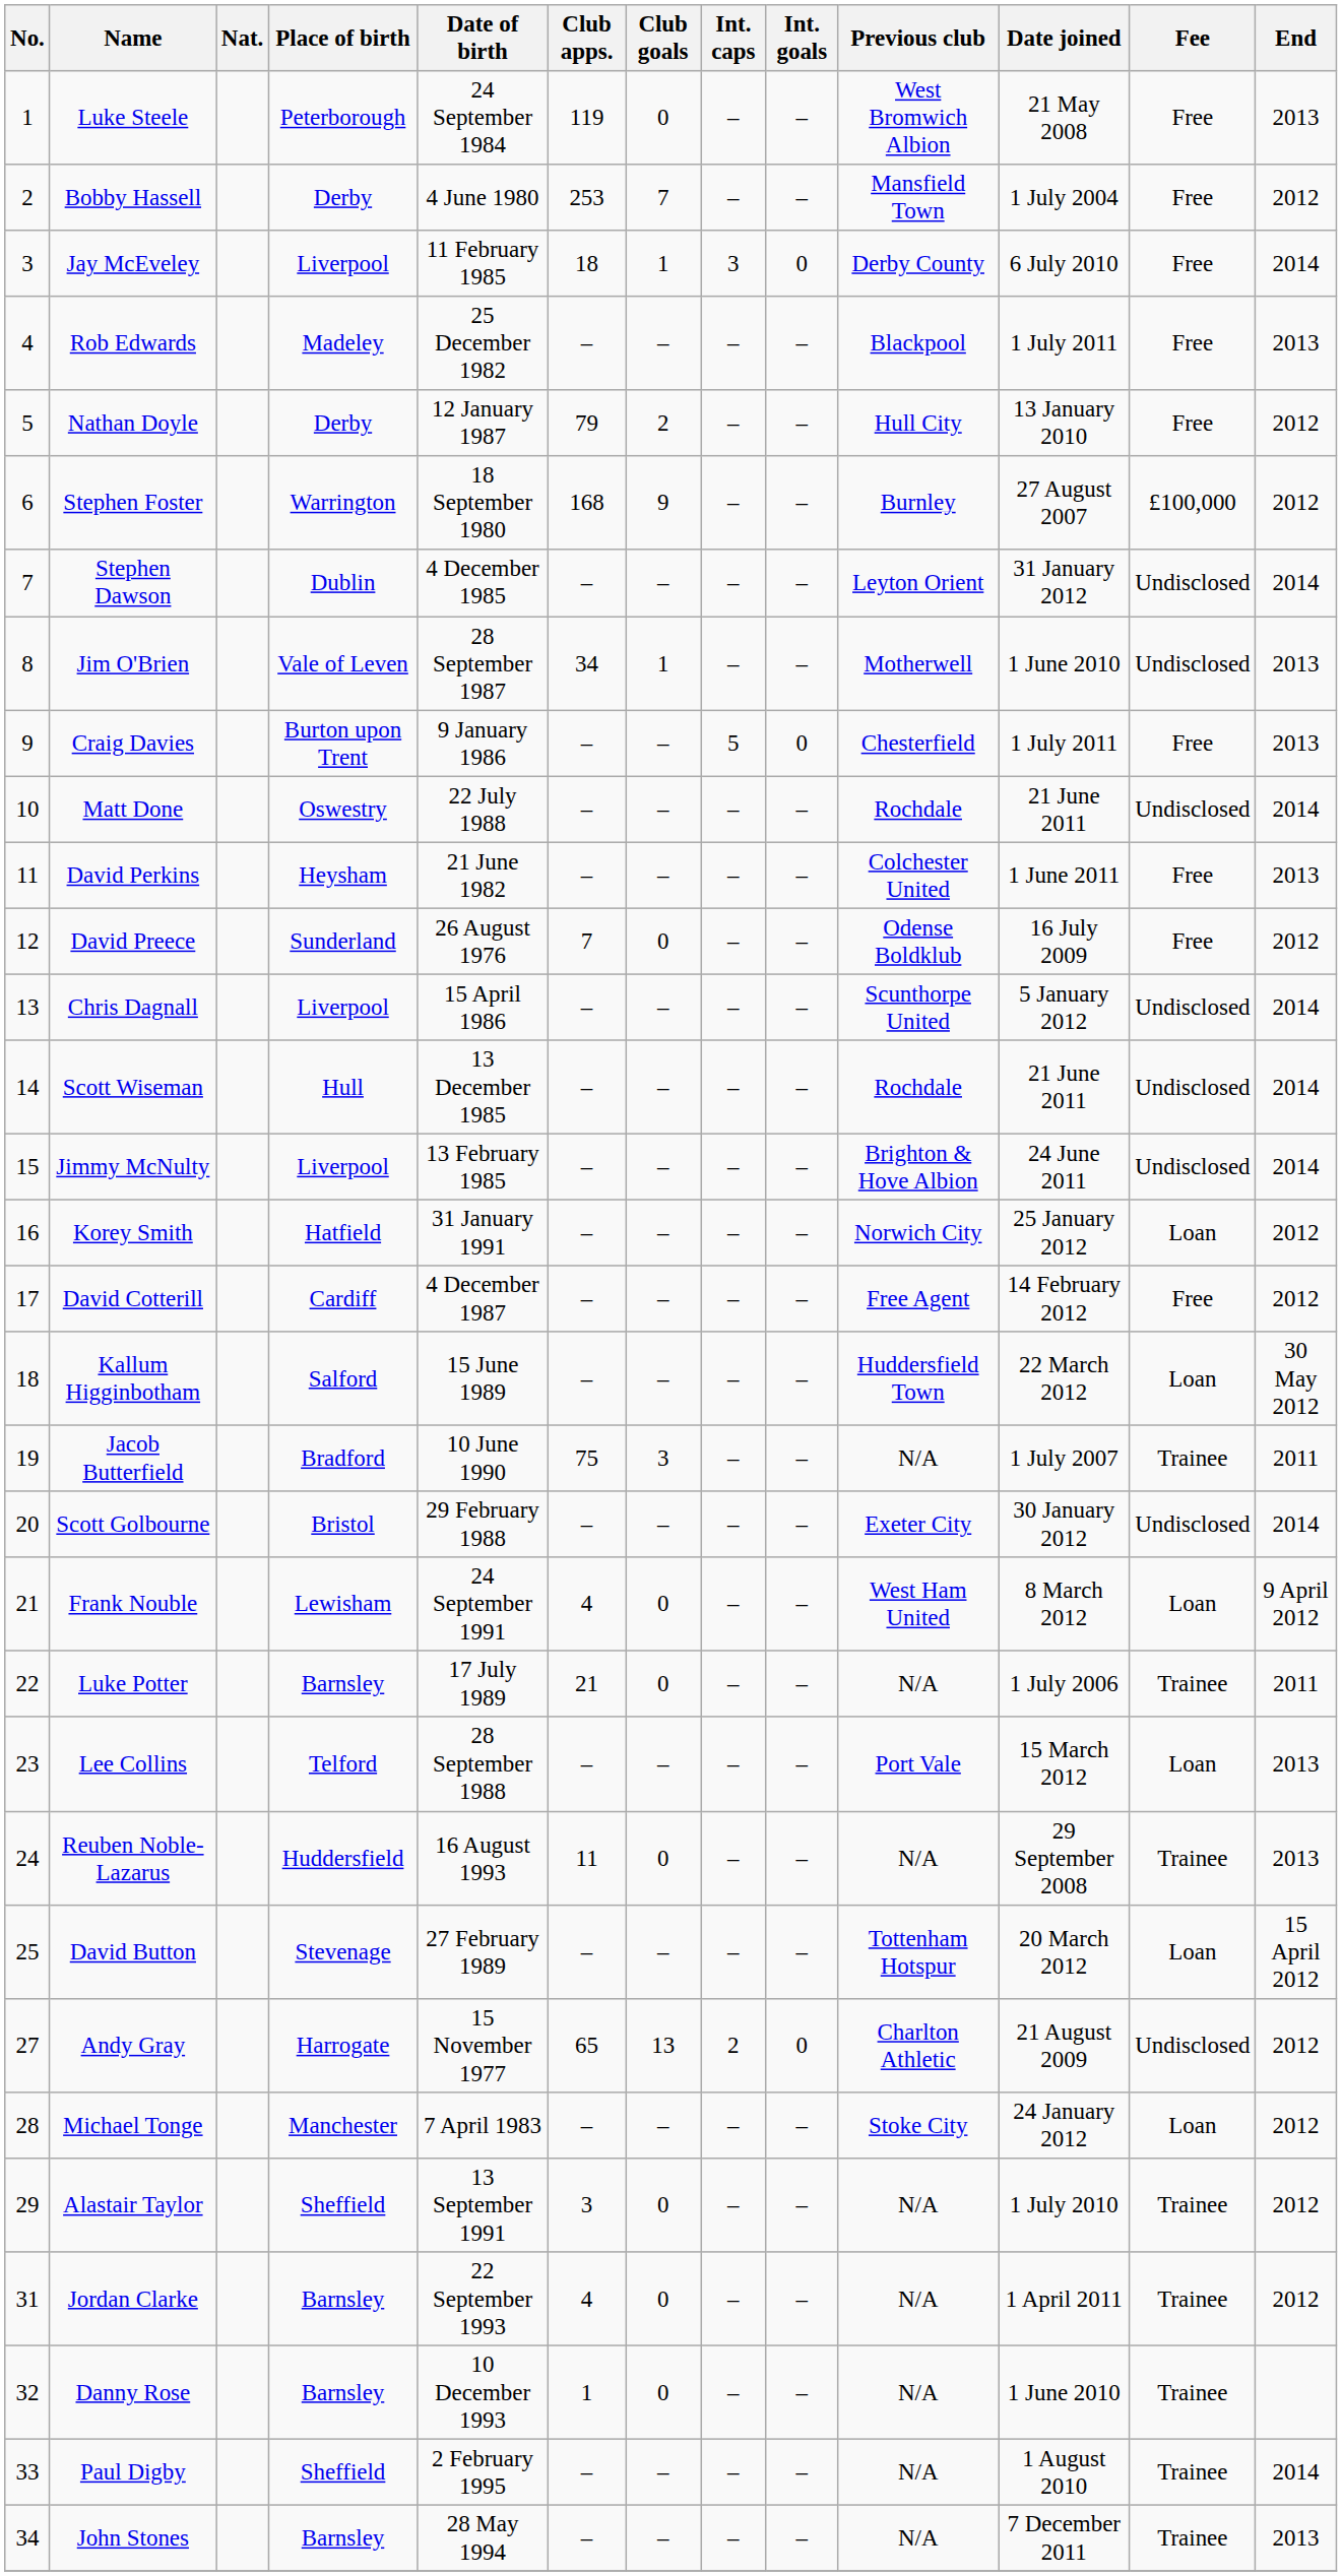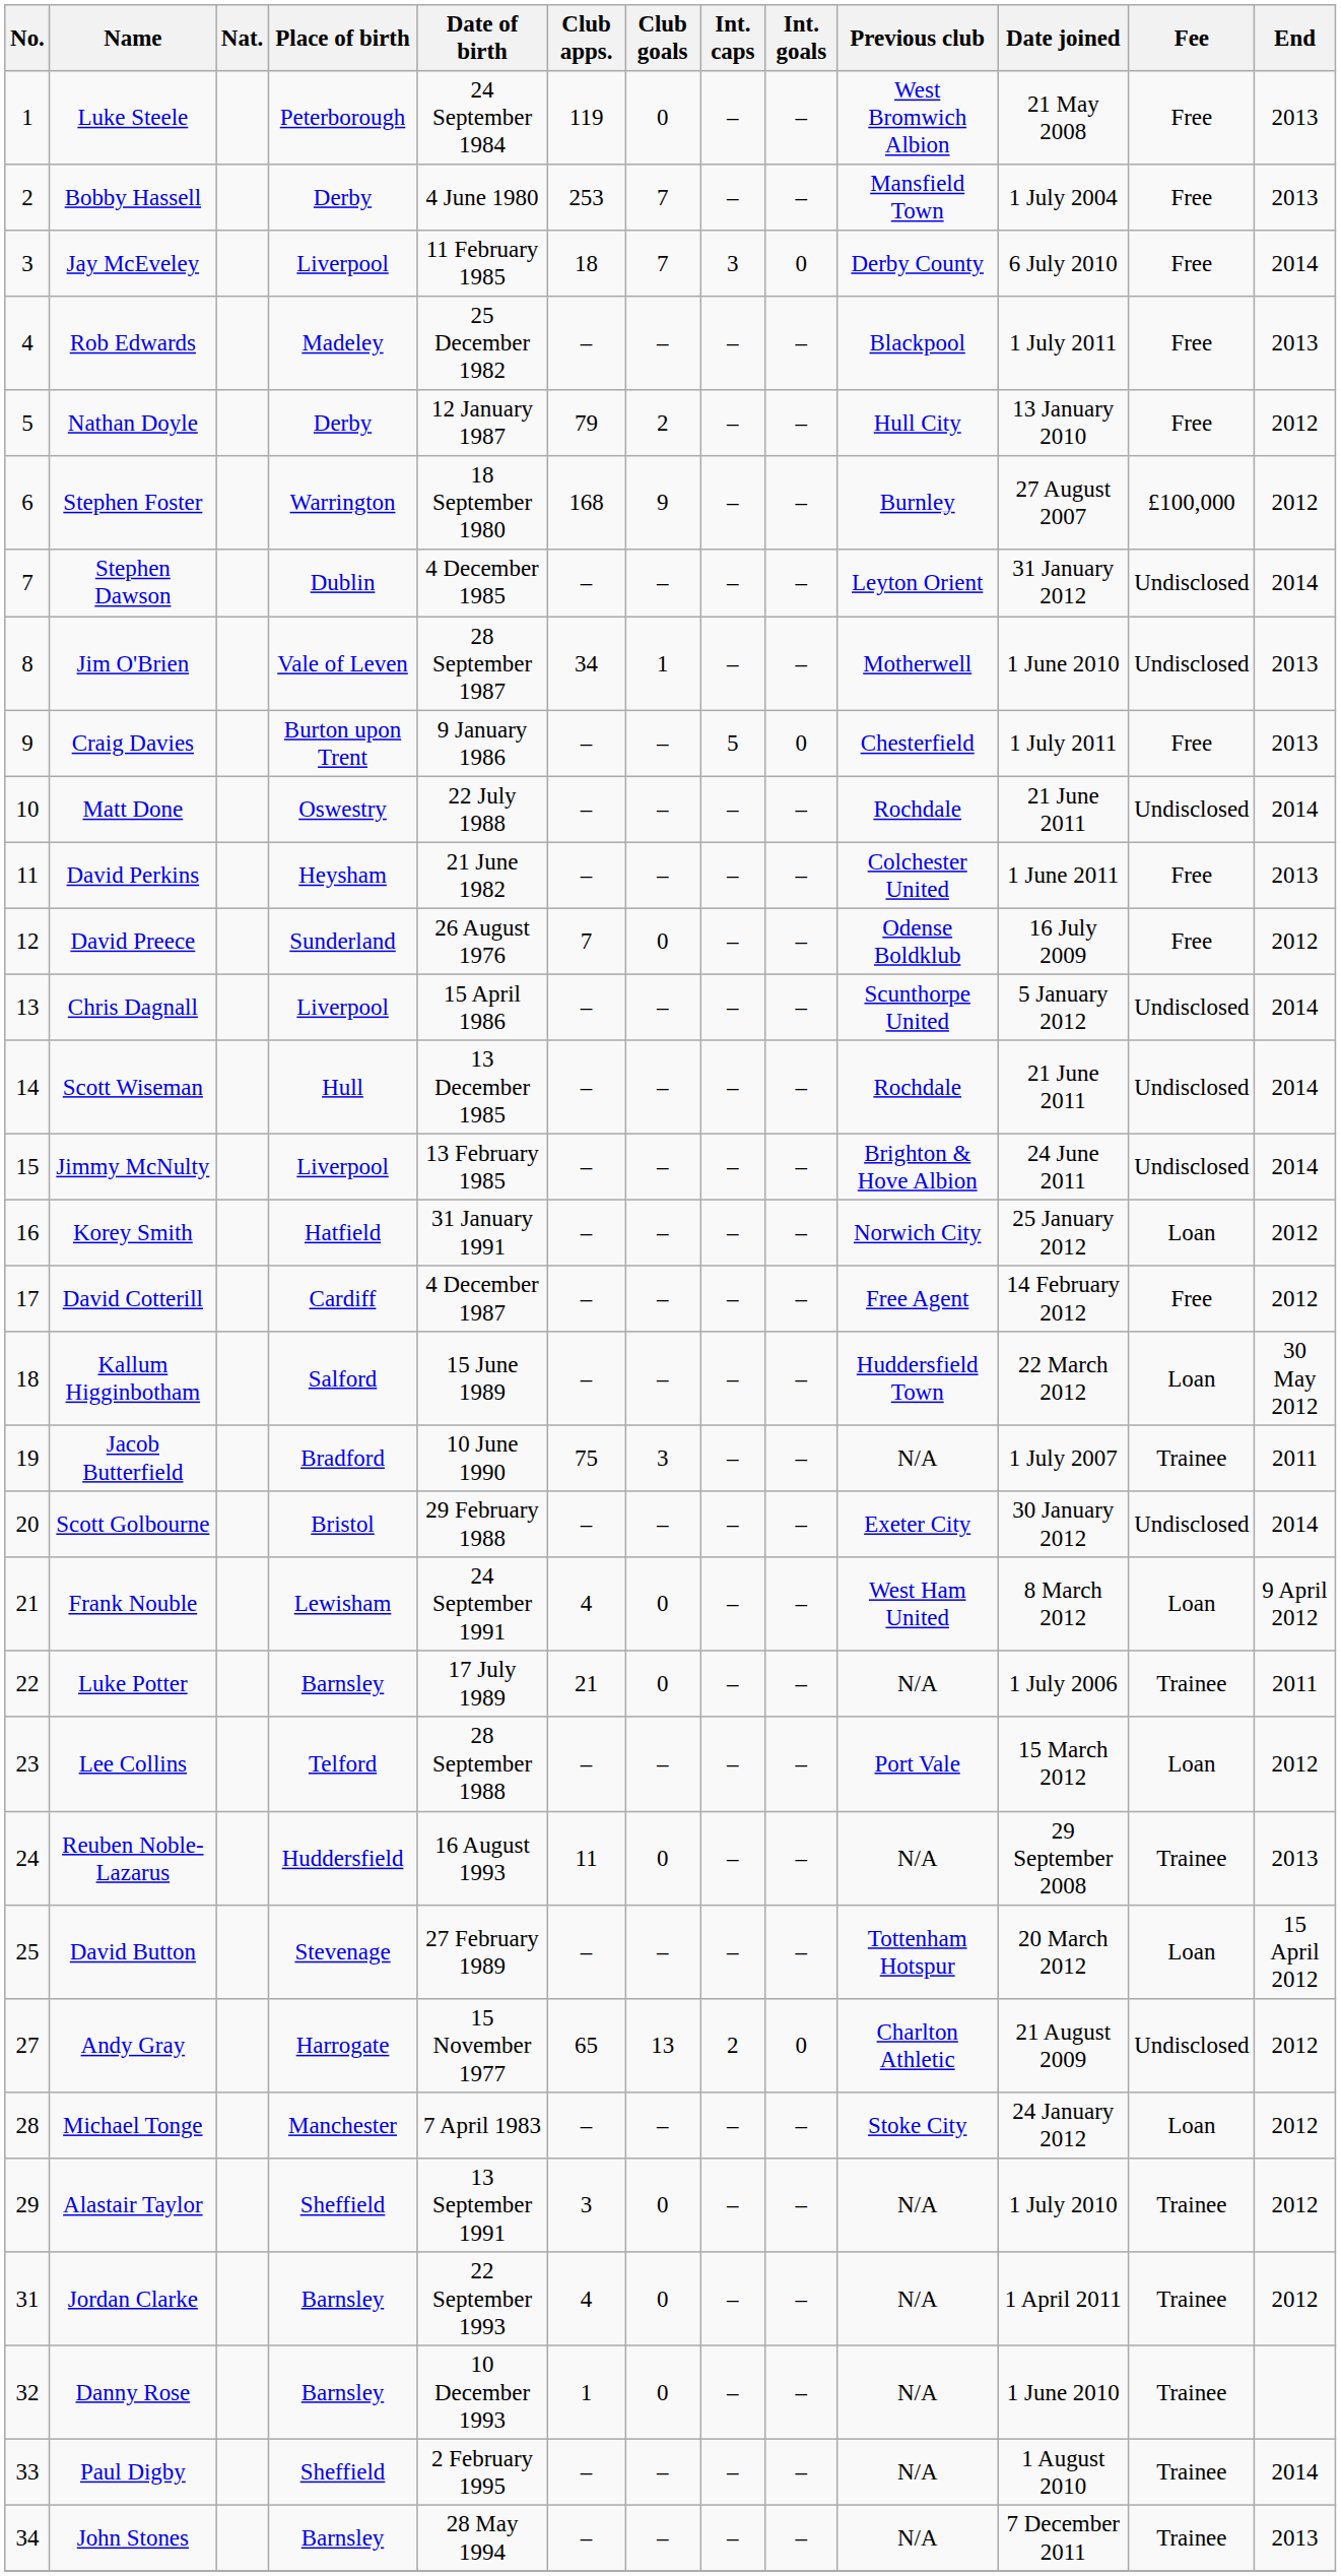 <table class="wikitable" style="text-align:center; font-size:95%;">
 <tr>
 <th>No.</th>
 <th>Name</th>
 <th>Nat.</th>
 <th>Place of birth</th>
 <th>Date of birth</th>
 <th>Club apps.</th>
 <th>Club goals</th>
 <th>Int. caps</th>
 <th>Int. goals</th>
 <th>Previous club</th>
 <th>Date joined</th>
 <th>Fee</th>
 <th>End</th>
 </tr>
 <tr>
 <td>1</td>
 <td><a href='#'>Luke Steele</a></td>
 <td></td>
 <td><a href='#'>Peterborough</a></td>
 <td>24 September 1984</td>
 <td>119</td>
 <td>0</td>
 <td>–</td>
 <td>–</td>
 <td><a href='#'>West Bromwich Albion</a></td>
 <td>21 May 2008</td>
 <td>Free</td>
 <td>2013</td>
 </tr>
 <tr>
 <td>2</td>
 <td><a href='#'>Bobby Hassell</a></td>
 <td></td>
 <td><a href='#'>Derby</a></td>
 <td>4 June 1980</td>
 <td>253</td>
 <td>7</td>
 <td>–</td>
 <td>–</td>
 <td><a href='#'>Mansfield Town</a></td>
 <td>1 July 2004</td>
 <td>Free</td>
-<td>2012</td>
+<td>2013</td>
 </tr>
 <tr>
 <td>3</td>
 <td><a href='#'>Jay McEveley</a></td>
 <td></td>
 <td><a href='#'>Liverpool</a> </td>
 <td>11 February 1985</td>
 <td>18</td>
-<td>1</td>
+<td>7</td>
 <td>3</td>
 <td>0</td>
 <td><a href='#'>Derby County</a></td>
 <td>6 July 2010</td>
 <td>Free</td>
 <td>2014</td>
 </tr>
 <tr>
 <td>4</td>
 <td><a href='#'>Rob Edwards</a></td>
 <td></td>
 <td><a href='#'>Madeley</a></td>
 <td>25 December 1982</td>
 <td>–</td>
 <td>–</td>
 <td>–</td>
 <td>–</td>
 <td><a href='#'>Blackpool</a></td>
 <td>1 July 2011</td>
 <td>Free</td>
 <td>2013</td>
 </tr>
 <tr>
 <td>5</td>
 <td><a href='#'>Nathan Doyle</a></td>
 <td></td>
 <td><a href='#'>Derby</a></td>
 <td>12 January 1987</td>
 <td>79</td>
 <td>2</td>
 <td>–</td>
 <td>–</td>
 <td><a href='#'>Hull City</a></td>
 <td>13 January 2010</td>
 <td>Free</td>
 <td>2012</td>
 </tr>
 <tr>
 <td>6</td>
 <td><a href='#'>Stephen Foster</a></td>
 <td></td>
 <td><a href='#'>Warrington</a></td>
 <td>18 September 1980</td>
 <td>168</td>
 <td>9</td>
 <td>–</td>
 <td>–</td>
 <td><a href='#'>Burnley</a></td>
 <td>27 August 2007</td>
 <td>£100,000</td>
 <td>2012</td>
 </tr>
 <tr>
 <td>7</td>
 <td><a href='#'>Stephen Dawson</a></td>
 <td></td>
 <td><a href='#'>Dublin</a></td>
 <td>4 December 1985</td>
 <td>–</td>
 <td>–</td>
 <td>–</td>
 <td>–</td>
 <td><a href='#'>Leyton Orient</a></td>
 <td>31 January 2012</td>
 <td>Undisclosed</td>
 <td>2014</td>
 </tr>
 <tr>
 <td>8</td>
 <td><a href='#'>Jim O'Brien</a></td>
 <td></td>
 <td><a href='#'>Vale of Leven</a> </td>
 <td>28 September 1987</td>
 <td>34</td>
 <td>1</td>
 <td>–</td>
 <td>–</td>
 <td><a href='#'>Motherwell</a></td>
 <td>1 June 2010</td>
 <td>Undisclosed</td>
 <td>2013</td>
 </tr>
 <tr>
 <td>9</td>
 <td><a href='#'>Craig Davies</a></td>
 <td></td>
 <td><a href='#'>Burton upon Trent</a></td>
 <td>9 January 1986</td>
 <td>–</td>
 <td>–</td>
 <td>5</td>
 <td>0</td>
 <td><a href='#'>Chesterfield</a></td>
 <td>1 July 2011</td>
 <td>Free</td>
 <td>2013</td>
 </tr>
 <tr>
 <td>10</td>
 <td><a href='#'>Matt Done</a></td>
 <td></td>
 <td><a href='#'>Oswestry</a></td>
 <td>22 July 1988</td>
 <td>–</td>
 <td>–</td>
 <td>–</td>
 <td>–</td>
 <td><a href='#'>Rochdale</a></td>
 <td>21 June 2011</td>
 <td>Undisclosed</td>
 <td>2014</td>
 </tr>
 <tr>
 <td>11</td>
 <td><a href='#'>David Perkins</a></td>
 <td></td>
 <td><a href='#'>Heysham</a></td>
 <td>21 June 1982</td>
 <td>–</td>
 <td>–</td>
 <td>–</td>
 <td>–</td>
 <td><a href='#'>Colchester United</a></td>
 <td>1 June 2011</td>
 <td>Free</td>
 <td>2013</td>
 </tr>
 <tr>
 <td>12</td>
 <td><a href='#'>David Preece</a></td>
 <td></td>
 <td><a href='#'>Sunderland</a></td>
 <td>26 August 1976</td>
 <td>7</td>
 <td>0</td>
 <td>–</td>
 <td>–</td>
 <td><a href='#'>Odense Boldklub</a></td>
 <td>16 July 2009</td>
 <td>Free</td>
 <td>2012</td>
 </tr>
 <tr>
 <td>13</td>
 <td><a href='#'>Chris Dagnall</a></td>
 <td></td>
 <td><a href='#'>Liverpool</a></td>
 <td>15 April 1986</td>
 <td>–</td>
 <td>–</td>
 <td>–</td>
 <td>–</td>
 <td><a href='#'>Scunthorpe United</a></td>
 <td>5 January 2012</td>
 <td>Undisclosed</td>
 <td>2014</td>
 </tr>
 <tr>
 <td>14</td>
 <td><a href='#'>Scott Wiseman</a></td>
 <td></td>
 <td><a href='#'>Hull</a></td>
 <td>13 December 1985</td>
 <td>–</td>
 <td>–</td>
 <td>–</td>
 <td>–</td>
 <td><a href='#'>Rochdale</a></td>
 <td>21 June 2011</td>
 <td>Undisclosed</td>
 <td>2014</td>
 </tr>
 <tr>
 <td>15</td>
 <td><a href='#'>Jimmy McNulty</a></td>
 <td></td>
 <td><a href='#'>Liverpool</a></td>
 <td>13 February 1985</td>
 <td>–</td>
 <td>–</td>
 <td>–</td>
 <td>–</td>
 <td><a href='#'>Brighton & Hove Albion</a></td>
 <td>24 June 2011</td>
 <td>Undisclosed</td>
 <td>2014</td>
 </tr>
 <tr>
 <td>16</td>
 <td><a href='#'>Korey Smith</a></td>
 <td></td>
 <td><a href='#'>Hatfield</a></td>
 <td>31 January 1991</td>
 <td>–</td>
 <td>–</td>
 <td>–</td>
 <td>–</td>
 <td><a href='#'>Norwich City</a></td>
 <td>25 January 2012</td>
 <td>Loan</td>
 <td>2012</td>
 </tr>
 <tr>
 <td>17</td>
 <td><a href='#'>David Cotterill</a></td>
 <td></td>
 <td><a href='#'>Cardiff</a></td>
 <td>4 December 1987</td>
 <td>–</td>
 <td>–</td>
 <td>–</td>
 <td>–</td>
 <td><a href='#'>Free Agent</a></td>
 <td>14 February 2012</td>
 <td>Free</td>
 <td>2012</td>
 </tr>
 <tr>
 <td>18</td>
 <td><a href='#'>Kallum Higginbotham</a></td>
 <td></td>
 <td><a href='#'>Salford</a></td>
 <td>15 June 1989</td>
 <td>–</td>
 <td>–</td>
 <td>–</td>
 <td>–</td>
 <td><a href='#'>Huddersfield Town</a></td>
 <td>22 March 2012</td>
 <td>Loan</td>
 <td>30 May 2012</td>
 </tr>
 <tr>
 <td>19</td>
 <td><a href='#'>Jacob Butterfield</a></td>
 <td></td>
 <td><a href='#'>Bradford</a></td>
 <td>10 June 1990</td>
 <td>75</td>
 <td>3</td>
 <td>–</td>
 <td>–</td>
 <td>N/A</td>
 <td>1 July 2007</td>
 <td>Trainee</td>
 <td>2011</td>
 </tr>
 <tr>
 <td>20</td>
 <td><a href='#'>Scott Golbourne</a></td>
 <td></td>
 <td><a href='#'>Bristol</a></td>
 <td>29 February 1988</td>
 <td>–</td>
 <td>–</td>
 <td>–</td>
 <td>–</td>
 <td><a href='#'>Exeter City</a></td>
 <td>30 January 2012</td>
 <td>Undisclosed</td>
 <td>2014</td>
 </tr>
 <tr>
 <td>21</td>
 <td><a href='#'>Frank Nouble</a></td>
 <td></td>
 <td><a href='#'>Lewisham</a></td>
 <td>24 September 1991</td>
 <td>4</td>
 <td>0</td>
 <td>–</td>
 <td>–</td>
 <td><a href='#'>West Ham United</a></td>
 <td>8 March 2012</td>
 <td>Loan</td>
 <td>9 April 2012</td>
 </tr>
 <tr>
 <td>22</td>
 <td><a href='#'>Luke Potter</a></td>
 <td></td>
 <td><a href='#'>Barnsley</a></td>
 <td>17 July 1989</td>
 <td>21</td>
 <td>0</td>
 <td>–</td>
 <td>–</td>
 <td>N/A</td>
 <td>1 July 2006</td>
 <td>Trainee</td>
 <td>2011</td>
 </tr>
 <tr>
 <td>23</td>
 <td><a href='#'>Lee Collins</a></td>
 <td></td>
 <td><a href='#'>Telford</a></td>
 <td>28 September 1988</td>
 <td>–</td>
 <td>–</td>
 <td>–</td>
 <td>–</td>
 <td><a href='#'>Port Vale</a></td>
 <td>15 March 2012</td>
 <td>Loan</td>
-<td>2013</td>
+<td>2012</td>
 </tr>
 <tr>
 <td>24</td>
 <td><a href='#'>Reuben Noble-Lazarus</a></td>
 <td></td>
 <td><a href='#'>Huddersfield</a></td>
 <td>16 August 1993</td>
 <td>11</td>
 <td>0</td>
 <td>–</td>
 <td>–</td>
 <td>N/A</td>
 <td>29 September 2008</td>
 <td>Trainee</td>
 <td>2013</td>
 </tr>
 <tr>
 <td>25</td>
 <td><a href='#'>David Button</a></td>
 <td></td>
 <td><a href='#'>Stevenage</a></td>
 <td>27 February 1989</td>
 <td>–</td>
 <td>–</td>
 <td>–</td>
 <td>–</td>
 <td><a href='#'>Tottenham Hotspur</a></td>
 <td>20 March 2012</td>
 <td>Loan</td>
 <td>15 April 2012</td>
 </tr>
 <tr>
 <td>27</td>
 <td><a href='#'>Andy Gray</a></td>
 <td></td>
 <td><a href='#'>Harrogate</a> </td>
 <td>15 November 1977</td>
 <td>65</td>
 <td>13</td>
 <td>2</td>
 <td>0</td>
 <td><a href='#'>Charlton Athletic</a></td>
 <td>21 August 2009</td>
 <td>Undisclosed</td>
 <td>2012</td>
 </tr>
 <tr>
 <td>28</td>
 <td><a href='#'>Michael Tonge</a></td>
 <td></td>
 <td><a href='#'>Manchester</a></td>
 <td>7 April 1983</td>
 <td>–</td>
 <td>–</td>
 <td>–</td>
 <td>–</td>
 <td><a href='#'>Stoke City</a></td>
 <td>24 January 2012</td>
 <td>Loan</td>
 <td>2012</td>
 </tr>
 <tr>
 <td>29</td>
 <td><a href='#'>Alastair Taylor</a></td>
 <td></td>
 <td><a href='#'>Sheffield</a></td>
 <td>13 September 1991</td>
 <td>3</td>
 <td>0</td>
 <td>–</td>
 <td>–</td>
 <td>N/A</td>
 <td>1 July 2010</td>
 <td>Trainee</td>
 <td>2012</td>
 </tr>
 <tr>
 <td>31</td>
 <td><a href='#'>Jordan Clarke</a></td>
 <td></td>
 <td><a href='#'>Barnsley</a></td>
 <td>22 September 1993</td>
 <td>4</td>
 <td>0</td>
 <td>–</td>
 <td>–</td>
 <td>N/A</td>
 <td>1 April 2011</td>
 <td>Trainee</td>
 <td>2012</td>
 </tr>
 <tr>
 <td>32</td>
 <td><a href='#'>Danny Rose</a></td>
 <td></td>
 <td><a href='#'>Barnsley</a></td>
 <td>10 December 1993</td>
 <td>1</td>
 <td>0</td>
 <td>–</td>
 <td>–</td>
 <td>N/A</td>
 <td>1 June 2010</td>
 <td>Trainee</td>
 <td></td>
 </tr>
 <tr>
 <td>33</td>
 <td><a href='#'>Paul Digby</a></td>
 <td></td>
 <td><a href='#'>Sheffield</a></td>
 <td>2 February 1995</td>
 <td>–</td>
 <td>–</td>
 <td>–</td>
 <td>–</td>
 <td>N/A</td>
 <td>1 August 2010</td>
 <td>Trainee</td>
 <td>2014</td>
 </tr>
 <tr>
 <td>34</td>
 <td><a href='#'>John Stones</a></td>
 <td></td>
 <td><a href='#'>Barnsley</a></td>
 <td>28 May 1994</td>
 <td>–</td>
 <td>–</td>
 <td>–</td>
 <td>–</td>
 <td>N/A</td>
 <td>7 December 2011</td>
 <td>Trainee</td>
 <td>2013</td>
 </tr>
 <tr>
 </tr>
 </table>
